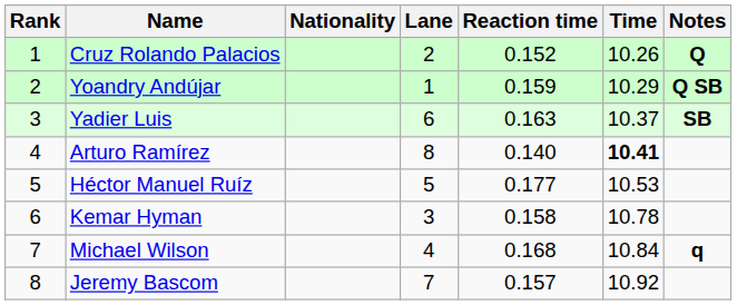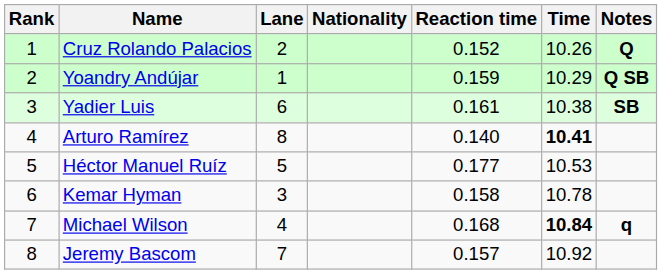 <table class="wikitable sortable" style="text-align:center">
 <tr>
 <th>Rank</th>
 <th>Name</th>
+<th>Lane</th>
 <th>Nationality</th>
-<th>Lane</th>
 <th>Reaction time</th>
 <th>Time</th>
 <th>Notes</th>
 </tr>
 <tr bgcolor=ccffcc>
 <td>1</td>
 <td align=left><a href='#'>Cruz Rolando Palacios</a></td>
+<td>2</td>
 <td align=left></td>
-<td>2</td>
 <td>0.152</td>
 <td>10.26</td>
 <td><strong>Q</strong></td>
 </tr>
 <tr bgcolor=ccffcc>
 <td>2</td>
 <td align=left><a href='#'>Yoandry Andújar</a></td>
+<td>1</td>
 <td align=left></td>
-<td>1</td>
 <td>0.159</td>
 <td>10.29</td>
 <td><strong>Q SB</strong></td>
 </tr>
 <tr bgcolor=ddffdd>
 <td>3</td>
 <td align=left><a href='#'>Yadier Luis</a></td>
+<td>6</td>
 <td align=left></td>
-<td>6</td>
-<td>0.163</td>
-<td>10.37</td>
+<td>0.161</td>
+<td>10.38</td>
 <td><strong>SB</strong></td>
 </tr>
 <tr>
 <td>4</td>
 <td align=left><a href='#'>Arturo Ramírez</a></td>
+<td>8</td>
 <td align=left></td>
-<td>8</td>
 <td>0.140</td>
 <td><strong>10.41</strong></td>
 <td></td>
 </tr>
 <tr>
 <td>5</td>
 <td align=left><a href='#'>Héctor Manuel Ruíz</a></td>
+<td>5</td>
 <td align=left></td>
-<td>5</td>
 <td>0.177</td>
 <td>10.53</td>
 <td></td>
 </tr>
 <tr>
 <td>6</td>
 <td align=left><a href='#'>Kemar Hyman</a></td>
+<td>3</td>
 <td align=left></td>
-<td>3</td>
 <td>0.158</td>
 <td>10.78</td>
 <td></td>
 </tr>
 <tr>
 <td>7</td>
 <td align=left><a href='#'>Michael Wilson</a></td>
+<td>4</td>
 <td align=left></td>
-<td>4</td>
 <td>0.168</td>
-<td>10.84</td>
+<td><strong>10.84</strong></td>
 <td><strong>q</strong></td>
 </tr>
 <tr>
 <td>8</td>
 <td align=left><a href='#'>Jeremy Bascom</a></td>
+<td>7</td>
 <td align=left></td>
-<td>7</td>
 <td>0.157</td>
 <td>10.92</td>
 <td></td>
 </tr>
 </table>
